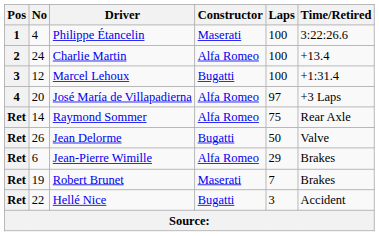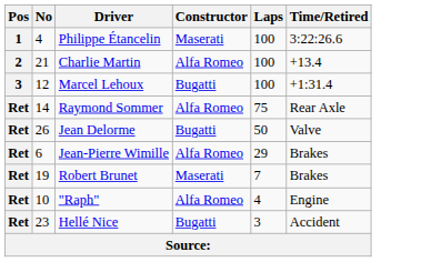 <table class="wikitable" style="font-size: 95%">
 <tr>
 <th>Pos</th>
 <th>No</th>
 <th>Driver</th>
 <th>Constructor</th>
 <th>Laps</th>
 <th>Time/Retired</th>
 </tr>
 <tr>
 <th>1</th>
 <td>4</td>
 <td> <a href='#'>Philippe Étancelin</a></td>
 <td><a href='#'>Maserati</a></td>
 <td>100</td>
 <td>3:22:26.6</td>
 </tr>
 <tr>
 <th>2</th>
-<td>24</td>
+<td>21</td>
 <td> <a href='#'>Charlie Martin</a></td>
 <td><a href='#'>Alfa Romeo</a></td>
 <td>100</td>
 <td>+13.4</td>
 </tr>
 <tr>
 <th>3</th>
 <td>12</td>
 <td> <a href='#'>Marcel Lehoux</a></td>
 <td><a href='#'>Bugatti</a></td>
 <td>100</td>
 <td>+1:31.4</td>
-</tr>
-<tr>
-<th>4</th>
-<td>20</td>
-<td> <a href='#'>José María de Villapadierna</a></td>
-<td><a href='#'>Alfa Romeo</a></td>
-<td>97</td>
-<td>+3 Laps</td>
 </tr>
 <tr>
 <th>Ret</th>
 <td>14</td>
 <td> <a href='#'>Raymond Sommer</a></td>
 <td><a href='#'>Alfa Romeo</a></td>
 <td>75</td>
 <td>Rear Axle</td>
 </tr>
 <tr>
 <th>Ret</th>
 <td>26</td>
 <td> <a href='#'>Jean Delorme</a></td>
 <td><a href='#'>Bugatti</a></td>
 <td>50</td>
 <td>Valve</td>
 </tr>
 <tr>
 <th>Ret</th>
 <td>6</td>
 <td> <a href='#'>Jean-Pierre Wimille</a></td>
 <td><a href='#'>Alfa Romeo</a></td>
 <td>29</td>
 <td>Brakes</td>
 </tr>
 <tr>
 <th>Ret</th>
 <td>19</td>
 <td> <a href='#'>Robert Brunet</a></td>
 <td><a href='#'>Maserati</a></td>
 <td>7</td>
 <td>Brakes</td>
 </tr>
 <tr>
 <th>Ret</th>
-<td>22</td>
+<td>10</td>
+<td> <a href='#'>"Raph"</a></td>
+<td><a href='#'>Alfa Romeo</a></td>
+<td>4</td>
+<td>Engine</td>
+</tr>
+<tr>
+<th>Ret</th>
+<td>23</td>
 <td> <a href='#'>Hellé Nice</a></td>
 <td><a href='#'>Bugatti</a></td>
 <td>3</td>
 <td>Accident</td>
 </tr>
 <tr>
 <th colspan=6>Source:</th>
 </tr>
 </table>
